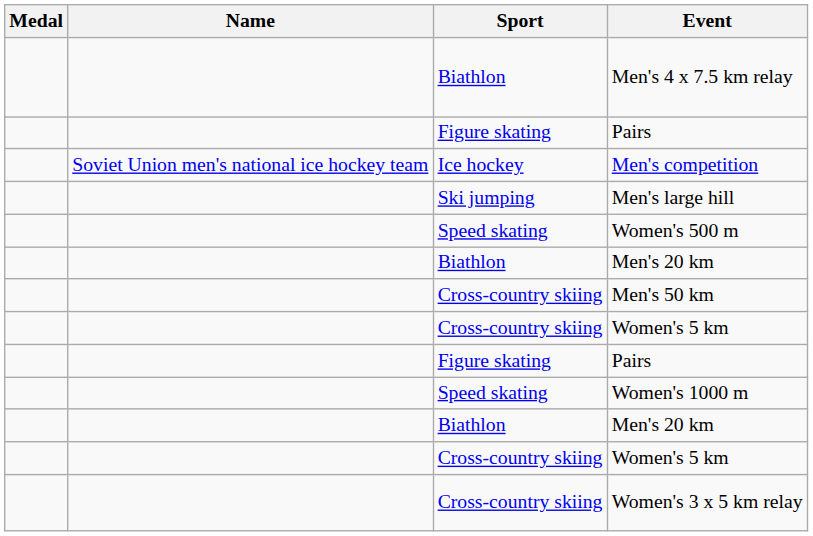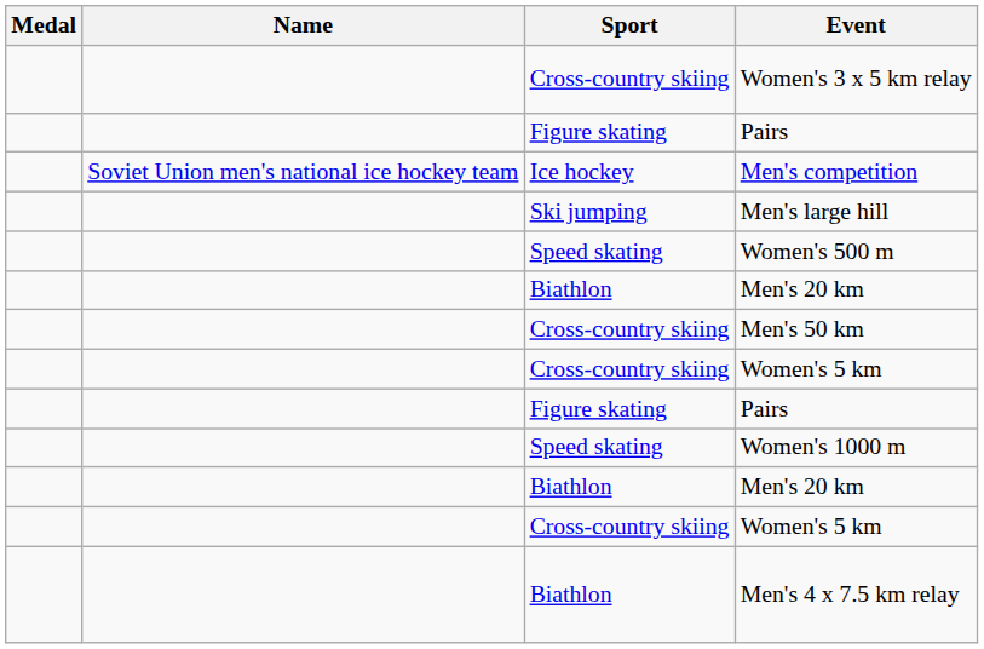 <table class="wikitable sortable" style="font-size:90%">
 <tr>
 <th>Medal</th>
 <th>Name</th>
 <th>Sport</th>
 <th>Event</th>
 </tr>
 <tr>
 <td></td>
-<td> <br>  <br>  <br> </td>
-<td><a href='#'>Biathlon</a></td>
-<td>Men's 4 x 7.5 km relay</td>
+<td> <br>  <br> </td>
+<td><a href='#'>Cross-country skiing</a></td>
+<td>Women's 3 x 5 km relay</td>
 </tr>
 <tr>
 <td></td>
 <td> <br> </td>
 <td><a href='#'>Figure skating</a></td>
 <td>Pairs</td>
 </tr>
 <tr>
 <td></td>
 <td><a href='#'>Soviet Union men's national ice hockey team</a><br></td>
 <td><a href='#'>Ice hockey</a></td>
 <td><a href='#'>Men's competition</a></td>
 </tr>
 <tr>
 <td></td>
 <td></td>
 <td><a href='#'>Ski jumping</a></td>
 <td>Men's large hill</td>
 </tr>
 <tr>
 <td></td>
 <td></td>
 <td><a href='#'>Speed skating</a></td>
 <td>Women's 500 m</td>
 </tr>
 <tr>
 <td></td>
 <td></td>
 <td><a href='#'>Biathlon</a></td>
 <td>Men's 20 km</td>
 </tr>
 <tr>
 <td></td>
 <td></td>
 <td><a href='#'>Cross-country skiing</a></td>
 <td>Men's 50 km</td>
 </tr>
 <tr>
 <td></td>
 <td></td>
 <td><a href='#'>Cross-country skiing</a></td>
 <td>Women's 5 km</td>
 </tr>
 <tr>
 <td></td>
 <td> <br> </td>
 <td><a href='#'>Figure skating</a></td>
 <td>Pairs</td>
 </tr>
 <tr>
 <td></td>
 <td></td>
 <td><a href='#'>Speed skating</a></td>
 <td>Women's 1000 m</td>
 </tr>
 <tr>
 <td></td>
 <td></td>
 <td><a href='#'>Biathlon</a></td>
 <td>Men's 20 km</td>
 </tr>
 <tr>
 <td></td>
 <td></td>
 <td><a href='#'>Cross-country skiing</a></td>
 <td>Women's 5 km</td>
 </tr>
 <tr>
 <td></td>
-<td> <br>  <br> </td>
-<td><a href='#'>Cross-country skiing</a></td>
-<td>Women's 3 x 5 km relay</td>
+<td> <br>  <br>  <br> </td>
+<td><a href='#'>Biathlon</a></td>
+<td>Men's 4 x 7.5 km relay</td>
 </tr>
 </table>
